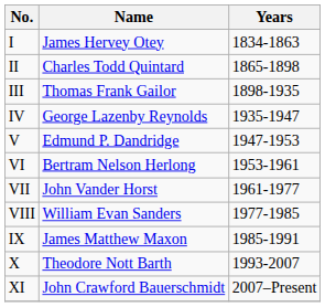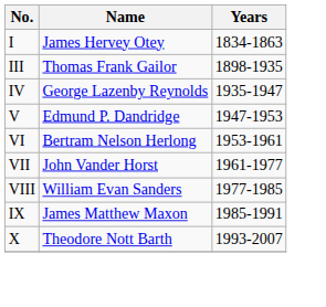 <table class="wikitable">
 <tr>
 <th>No.</th>
 <th>Name</th>
 <th>Years</th>
 </tr>
 <tr>
 <td>I</td>
 <td><a href='#'>James Hervey Otey</a></td>
 <td>1834-1863</td>
-</tr>
-<tr>
-<td>II</td>
-<td><a href='#'>Charles Todd Quintard</a></td>
-<td>1865-1898</td>
 </tr>
 <tr>
 <td>III</td>
 <td><a href='#'>Thomas Frank Gailor</a></td>
 <td>1898-1935</td>
 </tr>
 <tr>
 <td>IV</td>
 <td><a href='#'>George Lazenby Reynolds</a></td>
 <td>1935-1947</td>
 </tr>
 <tr>
 <td>V</td>
 <td><a href='#'>Edmund P. Dandridge</a></td>
 <td>1947-1953</td>
 </tr>
 <tr>
 <td>VI</td>
 <td><a href='#'>Bertram Nelson Herlong</a></td>
 <td>1953-1961</td>
 </tr>
 <tr>
 <td>VII</td>
 <td><a href='#'>John Vander Horst</a></td>
 <td>1961-1977</td>
 </tr>
 <tr>
 <td>VIII</td>
 <td><a href='#'>William Evan Sanders</a></td>
 <td>1977-1985</td>
 </tr>
 <tr>
 <td>IX</td>
 <td><a href='#'>James Matthew Maxon</a></td>
 <td>1985-1991</td>
 </tr>
 <tr>
 <td>X</td>
 <td><a href='#'>Theodore Nott Barth</a></td>
 <td>1993-2007</td>
 </tr>
 <tr>
-<td>XI</td>
-<td><a href='#'>John Crawford Bauerschmidt</a></td>
-<td>2007–Present</td>
-</tr>
-<tr>
 </tr>
 </table>
